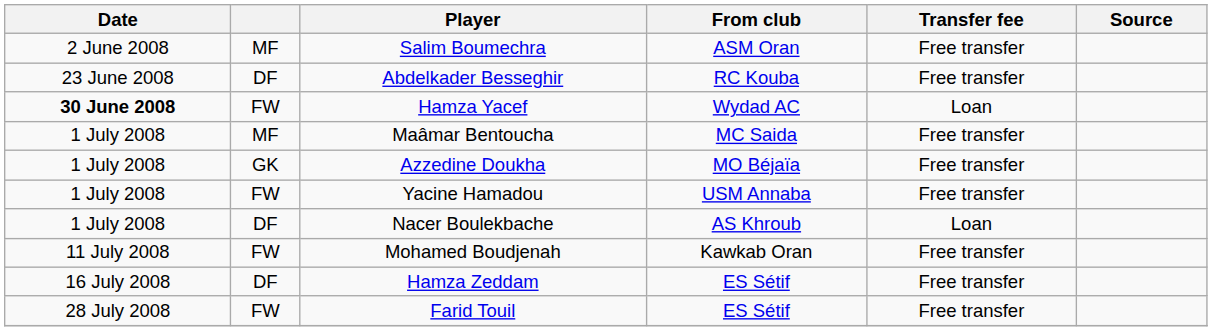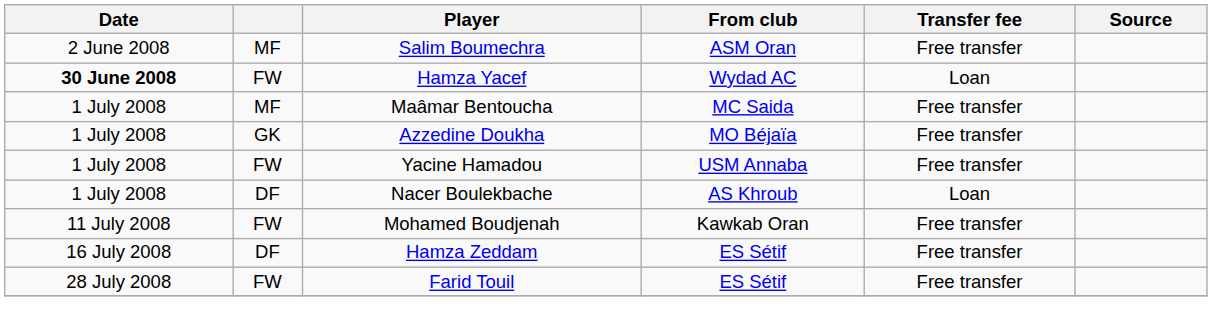 <table class="wikitable sortable" style="width:70%; text-align:center; font-size:85%; text-align:centre;">
 <tr>
 <th>Date</th>
 <th></th>
 <th>Player</th>
 <th>From club</th>
 <th>Transfer fee</th>
 <th>Source</th>
 </tr>
 <tr>
 <td>2 June 2008</td>
 <td>MF</td>
 <td> <a href='#'>Salim Boumechra</a></td>
 <td><a href='#'>ASM Oran</a></td>
-<td>Free transfer</td>
-<td></td>
-</tr>
-<tr>
-<td>23 June 2008</td>
-<td>DF</td>
-<td> <a href='#'>Abdelkader Besseghir</a></td>
-<td><a href='#'>RC Kouba</a></td>
 <td>Free transfer</td>
 <td></td>
 </tr>
 <tr>
 <td><strong>30 June 2008</strong></td>
 <td>FW</td>
 <td> <a href='#'>Hamza Yacef</a></td>
 <td> <a href='#'>Wydad AC</a></td>
 <td>Loan</td>
 <td></td>
 </tr>
 <tr>
 <td>1 July 2008</td>
 <td>MF</td>
 <td> Maâmar Bentoucha</td>
 <td><a href='#'>MC Saida</a></td>
 <td>Free transfer</td>
 <td></td>
 </tr>
 <tr>
 <td>1 July 2008</td>
 <td>GK</td>
 <td> <a href='#'>Azzedine Doukha</a></td>
 <td><a href='#'>MO Béjaïa</a></td>
 <td>Free transfer</td>
 <td></td>
 </tr>
 <tr>
 <td>1 July 2008</td>
 <td>FW</td>
 <td> Yacine Hamadou</td>
 <td><a href='#'>USM Annaba</a></td>
 <td>Free transfer</td>
 <td></td>
 </tr>
 <tr>
 <td>1 July 2008</td>
 <td>DF</td>
 <td> Nacer Boulekbache</td>
 <td><a href='#'>AS Khroub</a></td>
 <td>Loan</td>
 <td></td>
 </tr>
 <tr>
 <td>11 July 2008</td>
 <td>FW</td>
 <td> Mohamed Boudjenah</td>
 <td>Kawkab Oran</td>
 <td>Free transfer</td>
 <td></td>
 </tr>
 <tr>
 <td>16 July 2008</td>
 <td>DF</td>
 <td> <a href='#'>Hamza Zeddam</a></td>
 <td><a href='#'>ES Sétif</a></td>
 <td>Free transfer</td>
 <td></td>
 </tr>
 <tr>
 <td>28 July 2008</td>
 <td>FW</td>
 <td> <a href='#'>Farid Touil</a></td>
 <td><a href='#'>ES Sétif</a></td>
 <td>Free transfer</td>
 <td></td>
 </tr>
 <tr>
 </tr>
 </table>
